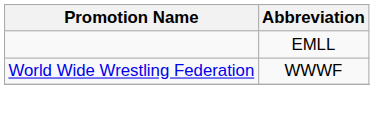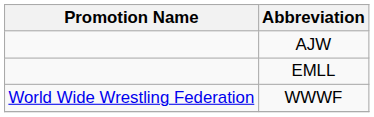 <table class="wikitable">
 <tr>
 <th>Promotion Name</th>
 <th>Abbreviation</th>
+</tr>
+<tr>
+<td></td>
+<td align=center>AJW</td>
 </tr>
 <tr>
 <td></td>
 <td align=center>EMLL</td>
 </tr>
 <tr>
 <td><a href='#'>World Wide Wrestling Federation</a></td>
 <td align=center>WWWF</td>
 </tr>
 <tr>
 </tr>
 </table>
